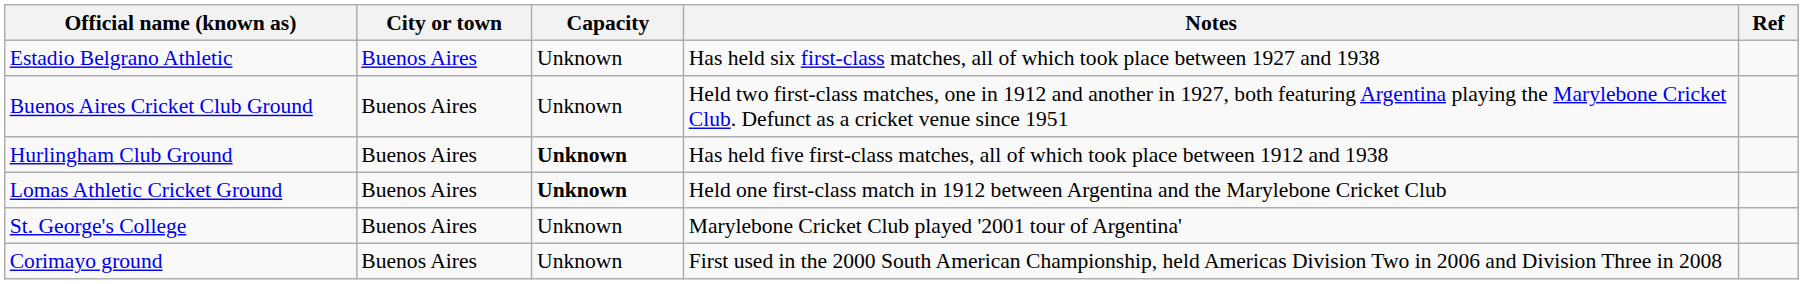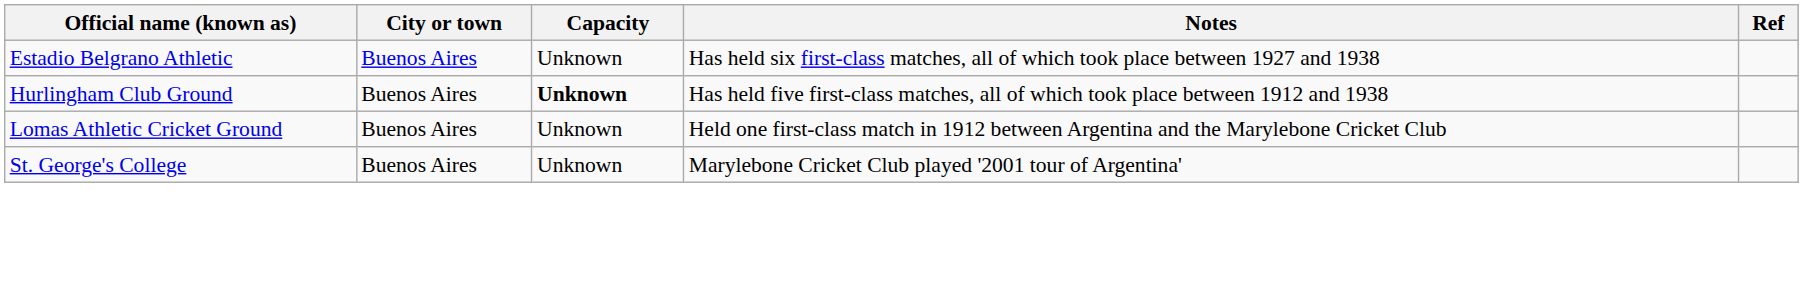 <table class="wikitable" style="font-size:95%;" width="100%">
 <tr>
 <th width=10%>Official name (known as)</th>
 <th width=5%>City or town</th>
 <th width=3%>Capacity</th>
 <th width=30%>Notes</th>
 <th width=1%>Ref</th>
 </tr>
 <tr>
 <td><a href='#'>Estadio Belgrano Athletic</a></td>
 <td><a href='#'>Buenos Aires</a></td>
 <td>Unknown</td>
 <td>Has held six <a href='#'>first-class</a> matches, all of which took place between 1927 and 1938</td>
 <td></td>
 </tr>
 <tr>
-<td><a href='#'>Buenos Aires Cricket Club Ground</a></td>
-<td>Buenos Aires</td>
-<td>Unknown</td>
-<td>Held two first-class matches, one in 1912 and another in 1927, both featuring <a href='#'>Argentina</a> playing the <a href='#'>Marylebone Cricket Club</a>.  Defunct as a cricket venue since 1951</td>
-<td></td>
-</tr>
-<tr>
 <td><a href='#'>Hurlingham Club Ground</a></td>
 <td>Buenos Aires</td>
 <td><strong>Unknown</strong></td>
 <td>Has held five first-class matches, all of which took place between 1912 and 1938</td>
 <td></td>
 </tr>
 <tr>
 <td><a href='#'>Lomas Athletic Cricket Ground</a></td>
 <td>Buenos Aires</td>
-<td><strong>Unknown</strong></td>
+<td>Unknown</td>
 <td>Held one first-class match in 1912 between Argentina and the Marylebone Cricket Club</td>
 <td></td>
 </tr>
 <tr>
 <td><a href='#'>St. George's College</a></td>
 <td>Buenos Aires</td>
 <td>Unknown</td>
 <td>Marylebone Cricket Club played '2001 tour of Argentina'</td>
 <td></td>
 </tr>
-<tr>
-<td><a href='#'>Corimayo ground</a></td>
-<td>Buenos Aires</td>
-<td>Unknown</td>
-<td>First used in the 2000 South American Championship, held Americas Division Two in 2006 and Division Three in 2008</td>
-<td></td>
-</tr>
 </table>
